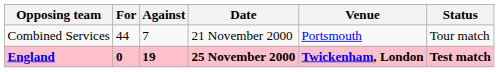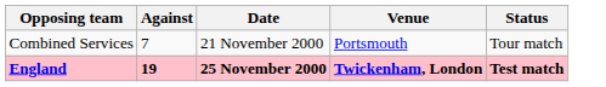 <table class=wikitable>
 <tr>
 <th>Opposing team</th>
-<th>For</th>
 <th>Against</th>
 <th>Date</th>
 <th>Venue</th>
 <th>Status</th>
 </tr>
 <tr>
 <td>Combined Services</td>
-<td>44</td>
 <td>7</td>
 <td>21 November 2000</td>
 <td><a href='#'>Portsmouth</a></td>
 <td>Tour match</td>
 </tr>
 <tr bgcolor=pink>
 <td><strong><a href='#'>England</a></strong></td>
-<td><strong>0</strong></td>
 <td><strong>19</strong></td>
 <td><strong>25 November 2000</strong></td>
 <td><strong><a href='#'>Twickenham</a>, London</strong></td>
 <td><strong>Test match</strong></td>
 </tr>
 </table>
